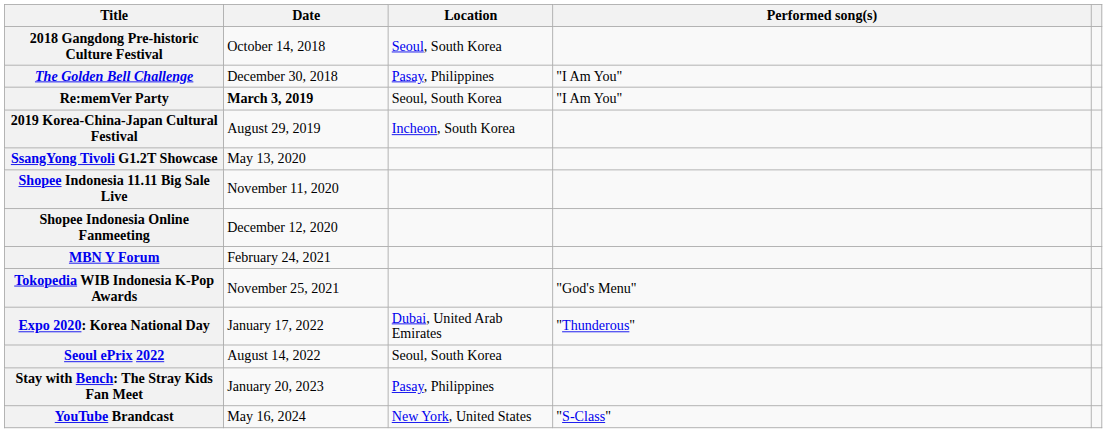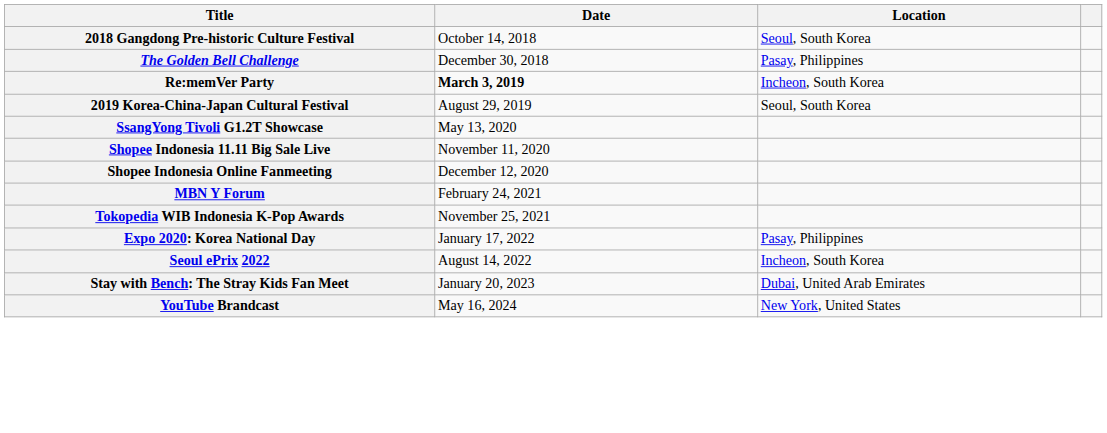 <table class="wikitable sortable plainrowheaders">
 <tr>
 <th style="width:20%">Title</th>
 <th style="width:15%">Date</th>
 <th style="width:15%">Location</th>
-<th>Performed song(s)</th>
 <th style="width:1%" class="unsortable"></th>
 </tr>
 <tr>
 <th scope="row">2018 Gangdong Pre-historic Culture Festival</th>
 <td>October 14, 2018</td>
 <td><a href='#'>Seoul</a>, South Korea</td>
-<td></td>
 <td style="text-align:center"></td>
 </tr>
 <tr>
 <th scope="row"><em><a href='#'>The Golden Bell Challenge</a></em></th>
 <td>December 30, 2018</td>
 <td><a href='#'>Pasay</a>, Philippines</td>
-<td>"I Am You"</td>
 <td style="text-align:center"></td>
 </tr>
 <tr>
 <th scope="row">Re:memVer Party</th>
 <td><strong>March 3, 2019</strong></td>
-<td>Seoul, South Korea</td>
-<td>"I Am You"</td>
+<td><a href='#'>Incheon</a>, South Korea</td>
 <td style="text-align:center"></td>
 </tr>
 <tr>
 <th scope="row">2019 Korea-China-Japan Cultural Festival</th>
 <td>August 29, 2019</td>
-<td><a href='#'>Incheon</a>, South Korea</td>
-<td></td>
+<td>Seoul, South Korea</td>
 <td style="text-align:center"></td>
 </tr>
 <tr>
 <th scope="row"><a href='#'>SsangYong Tivoli</a> G1.2T Showcase</th>
 <td>May 13, 2020</td>
-<td></td>
 <td></td>
 <td style="text-align:center"></td>
 </tr>
 <tr>
 <th scope="row"><a href='#'>Shopee</a> Indonesia 11.11 Big Sale Live</th>
 <td>November 11, 2020</td>
 <td></td>
-<td></td>
 <td style="text-align:center"></td>
 </tr>
 <tr>
 <th scope="row">Shopee Indonesia Online Fanmeeting</th>
 <td>December 12, 2020</td>
-<td></td>
 <td></td>
 <td style="text-align:center"></td>
 </tr>
 <tr>
 <th scope="row"><a href='#'>MBN Y Forum</a></th>
 <td>February 24, 2021</td>
 <td></td>
-<td></td>
 <td style="text-align:center"></td>
 </tr>
 <tr>
 <th scope="row"><a href='#'>Tokopedia</a> WIB Indonesia K-Pop Awards</th>
 <td>November 25, 2021</td>
 <td></td>
-<td>"God's Menu"</td>
 <td style="text-align:center"></td>
 </tr>
 <tr>
 <th scope="row"><a href='#'>Expo 2020</a>: Korea National Day</th>
 <td>January 17, 2022</td>
-<td><a href='#'>Dubai</a>, United Arab Emirates</td>
-<td>"<a href='#'>Thunderous</a>"</td>
+<td><a href='#'>Pasay</a>, Philippines</td>
 <td style="text-align:center"></td>
 </tr>
 <tr>
 <th scope="row"><a href='#'>Seoul ePrix</a> <a href='#'>2022</a></th>
 <td>August 14, 2022</td>
-<td>Seoul, South Korea</td>
-<td></td>
+<td><a href='#'>Incheon</a>, South Korea</td>
 <td style="text-align:center"></td>
 </tr>
 <tr>
 <th scope="row">Stay with <a href='#'>Bench</a>: The Stray Kids Fan Meet</th>
 <td>January 20, 2023</td>
-<td><a href='#'>Pasay</a>, Philippines</td>
-<td></td>
+<td><a href='#'>Dubai</a>, United Arab Emirates</td>
 <td style="text-align:center"></td>
 </tr>
 <tr>
 <th scope="row"><a href='#'>YouTube</a> Brandcast</th>
 <td>May 16, 2024</td>
 <td><a href='#'>New York</a>, United States</td>
-<td>"<a href='#'>S-Class</a>"</td>
 <td style="text-align:center"></td>
 </tr>
 </table>
